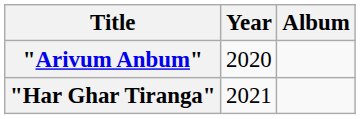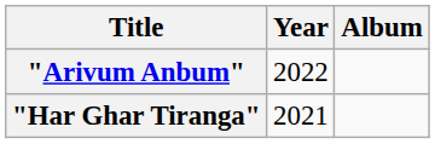 <table class="wikitable">
 <tr>
 <th>Title</th>
 <th>Year</th>
 <th>Album</th>
 </tr>
 <tr>
 <th scope="col">"<a href='#'>Arivum Anbum</a>"</th>
-<td>2020</td>
+<td>2022</td>
 <td></td>
 </tr>
 <tr>
 <th scope="col">"Har Ghar Tiranga"</th>
 <td>2021</td>
 <td></td>
 </tr>
 </table>
